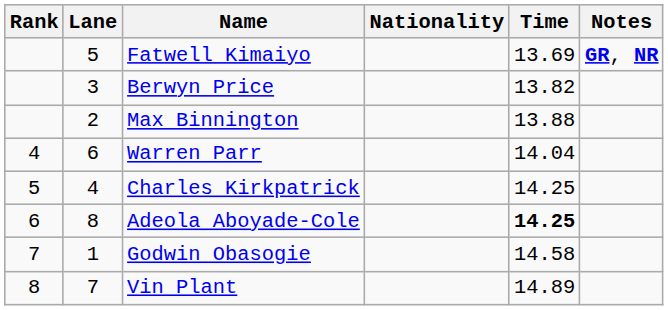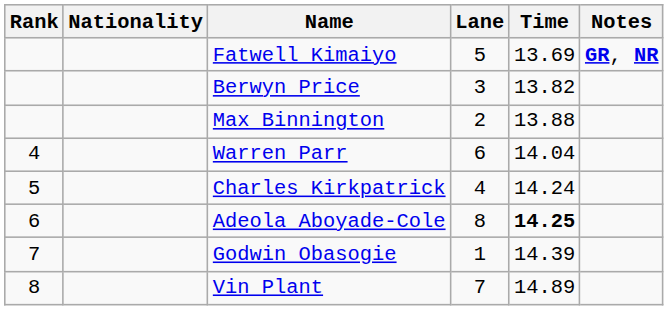 <table class="wikitable sortable" style=" text-align:center;">
 <tr>
 <th scope=col>Rank</th>
+<th scope=col>Nationality</th>
+<th scope=col>Name</th>
 <th scope=col>Lane</th>
-<th scope=col>Name</th>
-<th scope=col>Nationality</th>
 <th scope=col>Time</th>
 <th scope=col>Notes</th>
 </tr>
 <tr>
 <td></td>
+<td style="text-align:left;"></td>
+<td style="text-align:left;"><a href='#'>Fatwell Kimaiyo</a></td>
 <td>5</td>
-<td style="text-align:left;"><a href='#'>Fatwell Kimaiyo</a></td>
-<td style="text-align:left;"></td>
 <td>13.69</td>
 <td><strong><a href='#'>GR</a></strong>, <strong><a href='#'>NR</a></strong></td>
 </tr>
 <tr>
 <td></td>
+<td style="text-align:left;"></td>
+<td style="text-align:left;"><a href='#'>Berwyn Price</a></td>
 <td>3</td>
-<td style="text-align:left;"><a href='#'>Berwyn Price</a></td>
-<td style="text-align:left;"></td>
 <td>13.82</td>
 <td></td>
 </tr>
 <tr>
 <td></td>
+<td style="text-align:left;"></td>
+<td style="text-align:left;"><a href='#'>Max Binnington</a></td>
 <td>2</td>
-<td style="text-align:left;"><a href='#'>Max Binnington</a></td>
-<td style="text-align:left;"></td>
 <td>13.88</td>
 <td></td>
 </tr>
 <tr>
 <td>4</td>
+<td style="text-align:left;"></td>
+<td style="text-align:left;"><a href='#'>Warren Parr</a></td>
 <td>6</td>
-<td style="text-align:left;"><a href='#'>Warren Parr</a></td>
-<td style="text-align:left;"></td>
 <td>14.04</td>
 <td></td>
 </tr>
 <tr>
 <td>5</td>
+<td style="text-align:left;"></td>
+<td style="text-align:left;"><a href='#'>Charles Kirkpatrick</a></td>
 <td>4</td>
-<td style="text-align:left;"><a href='#'>Charles Kirkpatrick</a></td>
-<td style="text-align:left;"></td>
-<td>14.25</td>
+<td>14.24</td>
 <td></td>
 </tr>
 <tr>
 <td>6</td>
+<td style="text-align:left;"></td>
+<td style="text-align:left;"><a href='#'>Adeola Aboyade-Cole</a></td>
 <td>8</td>
-<td style="text-align:left;"><a href='#'>Adeola Aboyade-Cole</a></td>
-<td style="text-align:left;"></td>
 <td><strong>14.25</strong></td>
 <td></td>
 </tr>
 <tr>
 <td>7</td>
+<td style="text-align:left;"></td>
+<td style="text-align:left;"><a href='#'>Godwin Obasogie</a></td>
 <td>1</td>
-<td style="text-align:left;"><a href='#'>Godwin Obasogie</a></td>
-<td style="text-align:left;"></td>
-<td>14.58</td>
+<td>14.39</td>
 <td></td>
 </tr>
 <tr>
 <td>8</td>
+<td style="text-align:left;"></td>
+<td style="text-align:left;"><a href='#'>Vin Plant</a></td>
 <td>7</td>
-<td style="text-align:left;"><a href='#'>Vin Plant</a></td>
-<td style="text-align:left;"></td>
 <td>14.89</td>
 <td></td>
 </tr>
 </table>
